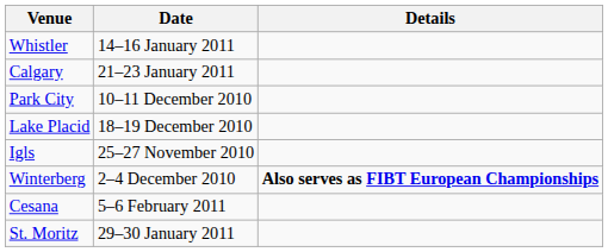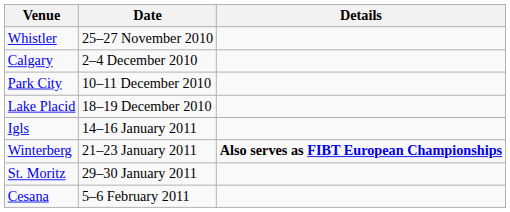 <table class= wikitable>
 <tr>
 <th>Venue</th>
 <th>Date</th>
 <th>Details</th>
 </tr>
 <tr>
 <td><a href='#'>Whistler</a></td>
-<td>14–16 January 2011</td>
+<td>25–27 November 2010</td>
 <td></td>
 </tr>
 <tr>
 <td><a href='#'>Calgary</a></td>
-<td>21–23 January 2011</td>
+<td>2–4 December 2010</td>
 <td></td>
 </tr>
 <tr>
 <td><a href='#'>Park City</a></td>
 <td>10–11 December 2010</td>
 <td></td>
 </tr>
 <tr>
 <td><a href='#'>Lake Placid</a></td>
 <td>18–19 December 2010</td>
 <td></td>
 </tr>
 <tr>
 <td><a href='#'>Igls</a></td>
-<td>25–27 November 2010</td>
+<td>14–16 January 2011</td>
 <td></td>
 </tr>
 <tr>
 <td><a href='#'>Winterberg</a></td>
-<td>2–4 December 2010</td>
+<td>21–23 January 2011</td>
 <td><strong>Also serves as <a href='#'>FIBT European Championships</a></strong></td>
+</tr>
+<tr>
+<td><a href='#'>St. Moritz</a></td>
+<td>29–30 January 2011</td>
+<td></td>
 </tr>
 <tr>
 <td><a href='#'>Cesana</a></td>
 <td>5–6 February 2011</td>
 <td></td>
 </tr>
-<tr>
-<td><a href='#'>St. Moritz</a></td>
-<td>29–30 January 2011</td>
-<td></td>
-</tr>
 </table>
